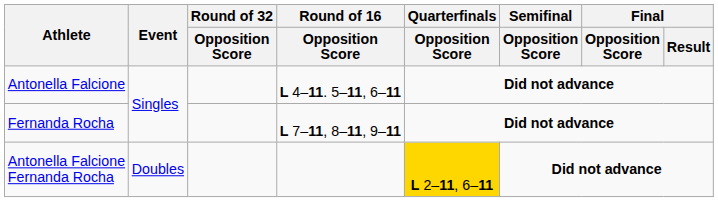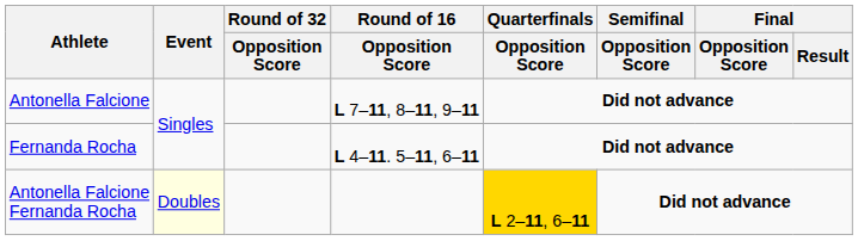 <table class="wikitable" border="1" style="font-size:90%">
 <tr>
 <th rowspan=2>Athlete</th>
 <th rowspan=2>Event</th>
 <th>Round of 32</th>
 <th>Round of 16</th>
 <th>Quarterfinals</th>
 <th>Semifinal</th>
 <th colspan=2>Final</th>
 </tr>
 <tr>
 <th>Opposition<br>Score</th>
 <th>Opposition<br>Score</th>
 <th>Opposition<br>Score</th>
 <th>Opposition<br>Score</th>
 <th>Opposition<br>Score</th>
 <th>Result</th>
 </tr>
 <tr>
 <td><a href='#'>Antonella Falcione</a></td>
 <td rowspan=2><a href='#'>Singles</a></td>
 <td></td>
-<td><br><strong>L</strong> 4–<strong>11</strong>. 5–<strong>11</strong>, 6–<strong>11</strong></td>
+<td align=center><br><strong>L</strong> 7–<strong>11</strong>, 8–<strong>11</strong>, 9–<strong>11</strong></td>
 <td align="center" colspan="4"><strong>Did not advance</strong></td>
 </tr>
 <tr>
 <td><a href='#'>Fernanda Rocha</a></td>
 <td></td>
-<td align=center><br><strong>L</strong> 7–<strong>11</strong>, 8–<strong>11</strong>, 9–<strong>11</strong></td>
+<td><br><strong>L</strong> 4–<strong>11</strong>. 5–<strong>11</strong>, 6–<strong>11</strong></td>
 <td align="center" colspan="4"><strong>Did not advance</strong></td>
 </tr>
 <tr>
 <td><a href='#'>Antonella Falcione</a><br><a href='#'>Fernanda Rocha</a></td>
-<td><a href='#'>Doubles</a></td>
+<td style="background: lightyellow;"><a href='#'>Doubles</a></td>
 <td></td>
 <td></td>
 <td align=center style="background: gold;"><br><br><strong>L</strong> 2–<strong>11</strong>, 6–<strong>11</strong></td>
 <td align="center" colspan="3"><strong>Did not advance</strong></td>
 </tr>
 </table>
